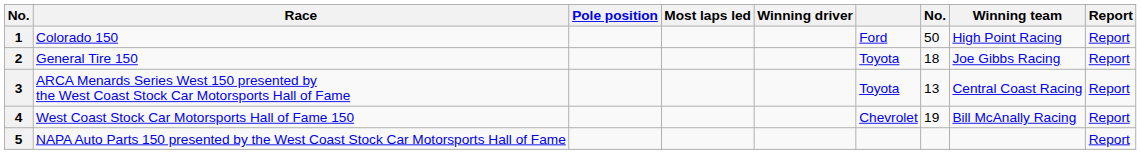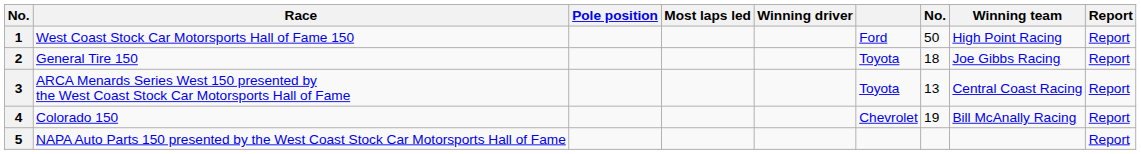 <table class="wikitable" style="font-size:95%">
 <tr>
 <th>No.</th>
 <th>Race</th>
 <th><a href='#'>Pole position</a></th>
 <th>Most laps led</th>
 <th>Winning driver</th>
 <th></th>
 <th>No.</th>
 <th>Winning team</th>
 <th>Report</th>
 </tr>
 <tr>
 <th>1</th>
-<td><a href='#'>Colorado 150</a></td>
+<td><a href='#'>West Coast Stock Car Motorsports Hall of Fame 150</a></td>
 <td></td>
 <td></td>
 <td></td>
 <td><a href='#'>Ford</a></td>
 <td>50</td>
 <td><a href='#'>High Point Racing</a></td>
 <td><a href='#'>Report</a></td>
 </tr>
 <tr>
 <th>2</th>
 <td><a href='#'>General Tire 150</a></td>
 <td></td>
 <td></td>
 <td></td>
 <td><a href='#'>Toyota</a></td>
 <td>18</td>
 <td><a href='#'>Joe Gibbs Racing</a></td>
 <td><a href='#'>Report</a></td>
 </tr>
 <tr>
 <th>3</th>
 <td><a href='#'>ARCA Menards Series West 150 presented by<br>the West Coast Stock Car Motorsports Hall of Fame</a></td>
 <td></td>
 <td></td>
 <td></td>
 <td><a href='#'>Toyota</a></td>
 <td>13</td>
 <td><a href='#'>Central Coast Racing</a></td>
 <td><a href='#'>Report</a></td>
 </tr>
 <tr>
 <th>4</th>
-<td><a href='#'>West Coast Stock Car Motorsports Hall of Fame 150</a></td>
+<td><a href='#'>Colorado 150</a></td>
 <td></td>
 <td></td>
 <td></td>
 <td><a href='#'>Chevrolet</a></td>
 <td>19</td>
 <td><a href='#'>Bill McAnally Racing</a></td>
 <td><a href='#'>Report</a></td>
 </tr>
 <tr>
 <th>5</th>
 <td><a href='#'>NAPA Auto Parts 150 presented by the West Coast Stock Car Motorsports Hall of Fame</a></td>
 <td></td>
 <td></td>
 <td></td>
 <td></td>
 <td></td>
 <td></td>
 <td><a href='#'>Report</a></td>
 </tr>
 </table>
